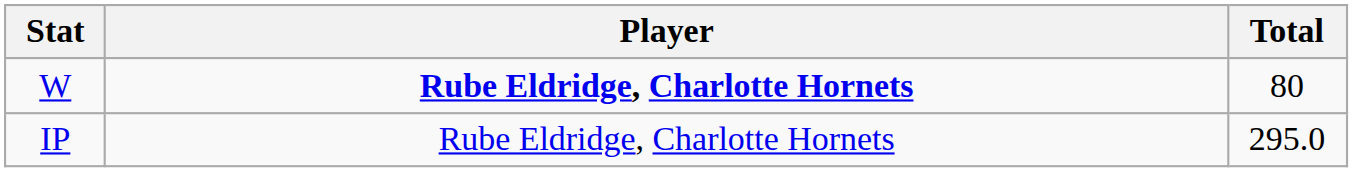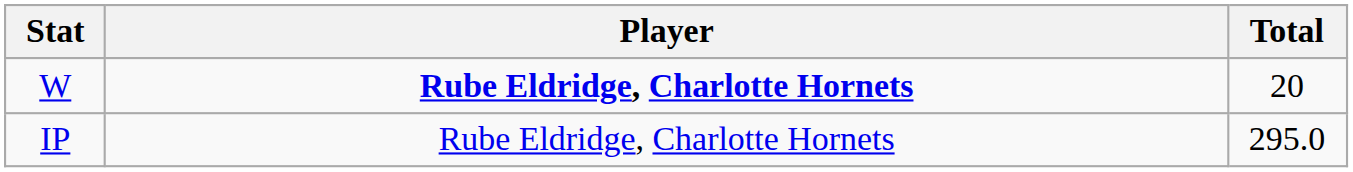 <table class="wikitable" width="40%" style="text-align:center;">
 <tr>
 <th width="5%">Stat</th>
 <th width="60%">Player</th>
 <th width="5%">Total</th>
 </tr>
 <tr>
 <td><a href='#'>W</a></td>
 <td><strong><a href='#'>Rube Eldridge</a>, <a href='#'>Charlotte Hornets</a></strong></td>
-<td>80</td>
+<td>20</td>
 </tr>
 <tr>
 <td><a href='#'>IP</a></td>
 <td><a href='#'>Rube Eldridge</a>, <a href='#'>Charlotte Hornets</a></td>
 <td>295.0</td>
 </tr>
 </table>
